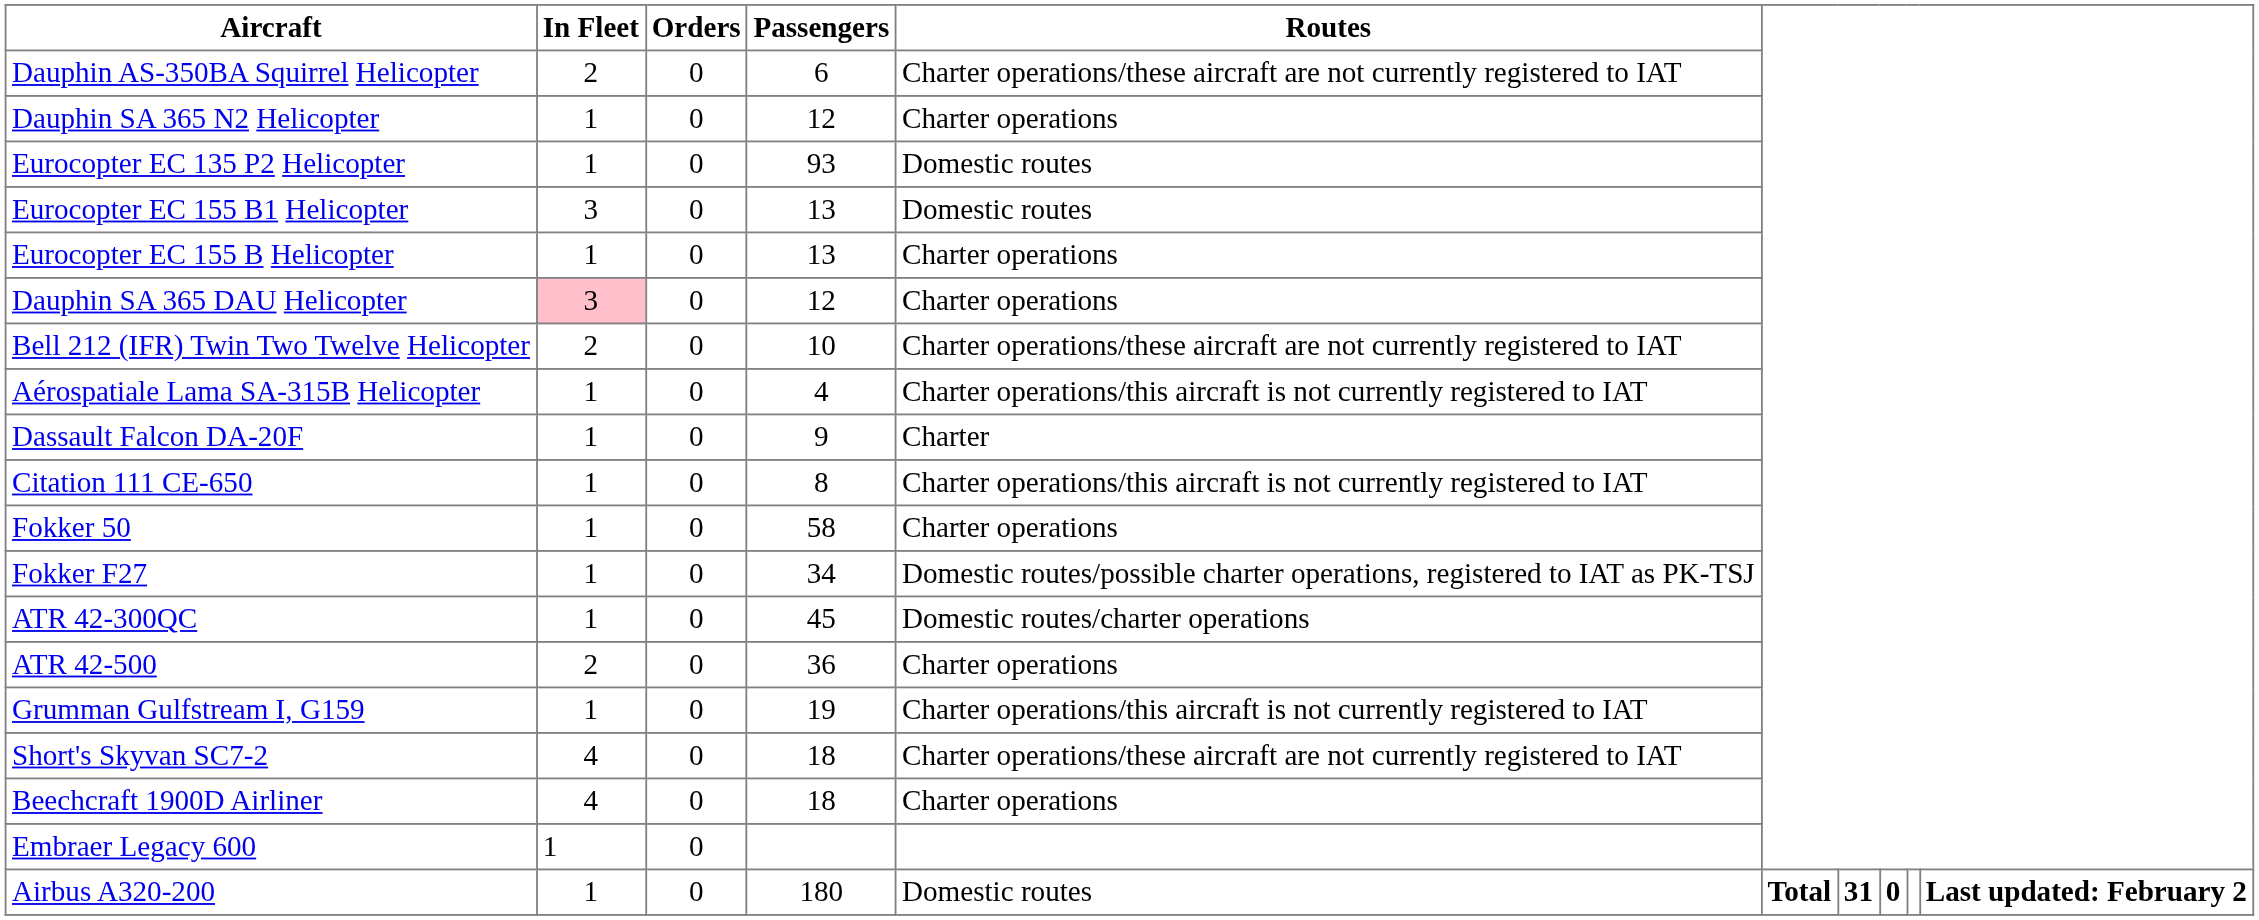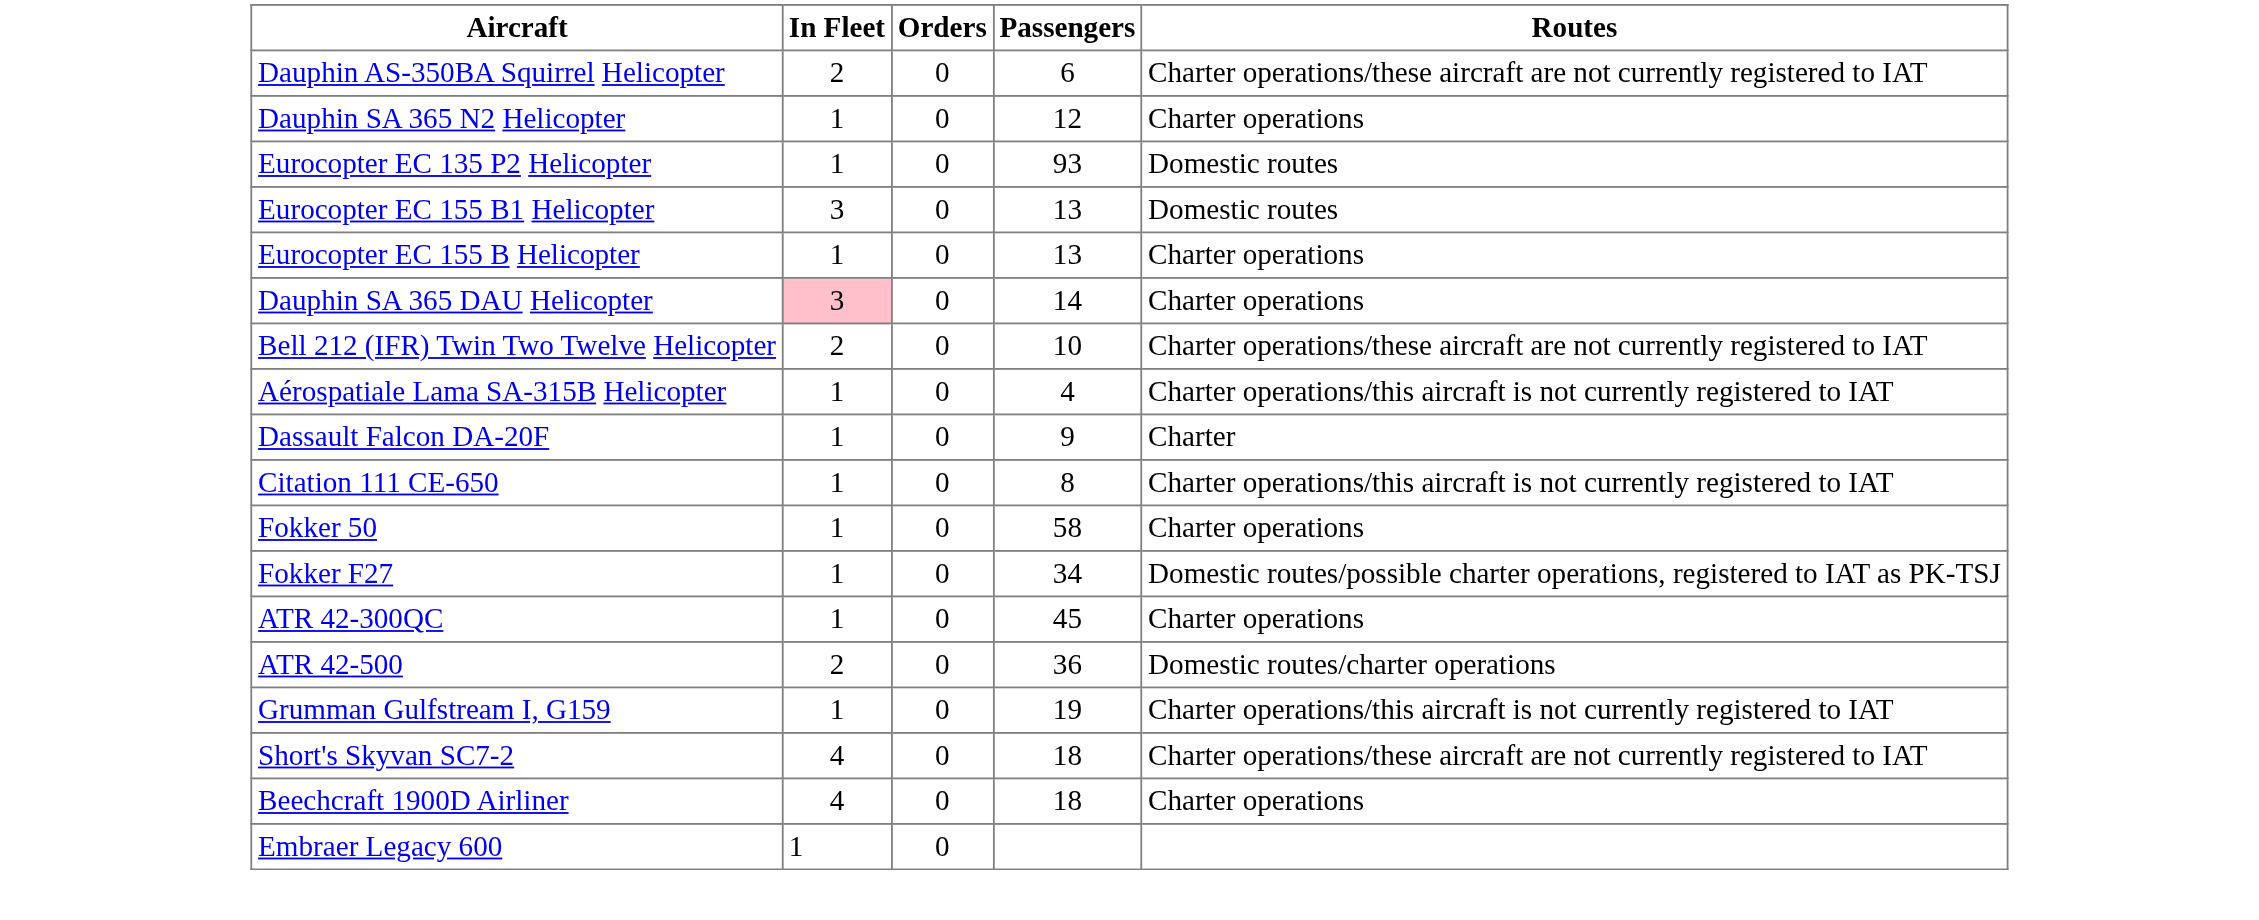 <table class="toccolours" border="1" cellpadding="3" style="margin:1em auto; border-collapse:collapse">
 <tr bgcolor=white>
 <th>Aircraft</th>
 <th>In Fleet</th>
 <th>Orders</th>
 <th>Passengers</th>
 <th>Routes</th>
 </tr>
 <tr>
 <td><a href='#'>Dauphin AS-350BA Squirrel</a> <a href='#'>Helicopter</a></td>
 <td align=center>2</td>
 <td align=center>0</td>
 <td align=center>6</td>
 <td>Charter operations/these aircraft are not currently registered to IAT</td>
 </tr>
 <tr>
 <td><a href='#'>Dauphin SA 365 N2</a> <a href='#'>Helicopter</a></td>
 <td align=center>1</td>
 <td align=center>0</td>
 <td align=center>12</td>
 <td>Charter operations</td>
 </tr>
 <tr>
 <td><a href='#'>Eurocopter EC 135 P2</a> <a href='#'>Helicopter</a></td>
 <td align=center>1</td>
 <td align=center>0</td>
 <td align=center>93</td>
 <td>Domestic routes</td>
 </tr>
 <tr>
 <td><a href='#'>Eurocopter EC 155 B1</a> <a href='#'>Helicopter</a></td>
 <td align=center>3</td>
 <td align=center>0</td>
 <td align=center>13</td>
 <td>Domestic routes</td>
 </tr>
 <tr>
 <td><a href='#'>Eurocopter EC 155 B</a> <a href='#'>Helicopter</a></td>
 <td align=center>1</td>
 <td align=center>0</td>
 <td align=center>13</td>
 <td>Charter operations</td>
 </tr>
 <tr>
 <td><a href='#'>Dauphin SA 365 DAU</a> <a href='#'>Helicopter</a></td>
 <td align=center style="background: pink;">3</td>
 <td align=center>0</td>
-<td align=center>12</td>
+<td align=center>14</td>
 <td>Charter operations</td>
 </tr>
 <tr>
 <td><a href='#'>Bell 212 (IFR) Twin Two Twelve</a> <a href='#'>Helicopter</a></td>
 <td align=center>2</td>
 <td align=center>0</td>
 <td align=center>10</td>
 <td>Charter operations/these aircraft are not currently registered to IAT</td>
 </tr>
 <tr>
 <td><a href='#'>Aérospatiale Lama SA-315B</a> <a href='#'>Helicopter</a></td>
 <td align=center>1</td>
 <td align=center>0</td>
 <td align=center>4</td>
 <td>Charter operations/this aircraft is not currently registered to IAT</td>
 </tr>
 <tr>
 <td><a href='#'>Dassault Falcon DA-20F</a></td>
 <td align=center>1</td>
 <td align=center>0</td>
 <td align=center>9</td>
 <td>Charter</td>
 </tr>
 <tr>
 <td><a href='#'>Citation 111 CE-650</a></td>
 <td align=center>1</td>
 <td align=center>0</td>
 <td align=center>8</td>
 <td>Charter operations/this aircraft is not currently registered to IAT</td>
 </tr>
 <tr>
 <td><a href='#'>Fokker 50</a></td>
 <td align=center>1</td>
 <td align=center>0</td>
 <td align=center>58</td>
 <td>Charter operations</td>
 </tr>
 <tr>
 <td><a href='#'>Fokker F27</a></td>
 <td align=center>1</td>
 <td align=center>0</td>
 <td align=center>34</td>
 <td>Domestic routes/possible charter operations, registered to IAT as PK-TSJ</td>
 </tr>
 <tr>
 <td><a href='#'>ATR 42-300QC</a></td>
 <td align=center>1</td>
 <td align=center>0</td>
 <td align=center>45</td>
-<td>Domestic routes/charter operations</td>
+<td>Charter operations</td>
 </tr>
 <tr>
 <td><a href='#'>ATR 42-500</a></td>
 <td align=center>2</td>
 <td align=center>0</td>
 <td align=center>36</td>
-<td>Charter operations</td>
+<td>Domestic routes/charter operations</td>
 </tr>
 <tr>
 <td><a href='#'>Grumman Gulfstream I, G159</a></td>
 <td align=center>1</td>
 <td align=center>0</td>
 <td align=center>19</td>
 <td>Charter operations/this aircraft is not currently registered to IAT</td>
 </tr>
 <tr>
 <td><a href='#'>Short's Skyvan SC7-2</a></td>
 <td align=center>4</td>
 <td align=center>0</td>
 <td align=center>18</td>
 <td>Charter operations/these aircraft are not currently registered to IAT</td>
 </tr>
 <tr>
 <td><a href='#'>Beechcraft 1900D Airliner</a></td>
 <td align=center>4</td>
 <td align=center>0</td>
 <td align=center>18</td>
 <td>Charter operations</td>
 </tr>
 <tr>
 <td><a href='#'>Embraer Legacy 600</a></td>
 <td align=cente>1</td>
 <td align=center>0</td>
 <td align=center></td>
 <td></td>
 </tr>
-<tr>
-<td><a href='#'>Airbus A320-200</a></td>
-<td align=center>1</td>
-<td align=center>0</td>
-<td align=center>180</td>
-<td>Domestic routes</td>
-<td align=center><strong>Total</strong></td>
-<th>31</th>
-<th>0</th>
-<td></td>
-<td><strong>Last updated: February 2</strong></td>
-</tr>
 </table>
